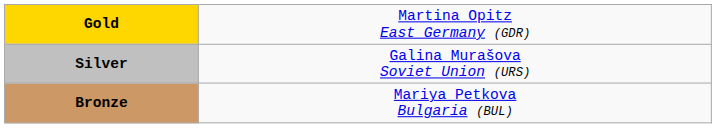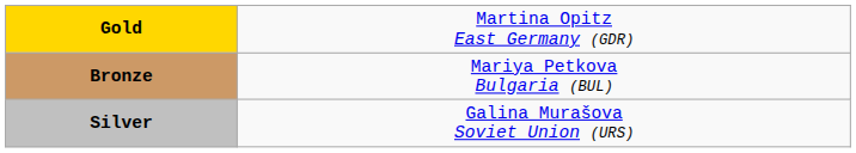 <table class="wikitable" style=" text-align:center; font-size:110%;" width="35%">
 <tr>
 <td bgcolor="gold"><strong>Gold</strong></td>
 <td> <a href='#'>Martina Opitz</a><br><em><a href='#'>East Germany</a> <small>(GDR)</small></em></td>
 </tr>
 <tr>
+<td bgcolor="CC9966"><strong>Bronze</strong></td>
+<td> <a href='#'>Mariya Petkova</a><br><em><a href='#'>Bulgaria</a> <small>(BUL)</small></em></td>
+</tr>
+<tr>
 <td bgcolor="silver"><strong>Silver</strong></td>
 <td> <a href='#'>Galina Murašova</a><br><em><a href='#'>Soviet Union</a> <small>(URS)</small></em></td>
 </tr>
-<tr>
-<td bgcolor="CC9966"><strong>Bronze</strong></td>
-<td> <a href='#'>Mariya Petkova</a><br><em><a href='#'>Bulgaria</a> <small>(BUL)</small></em></td>
-</tr>
 </table>
